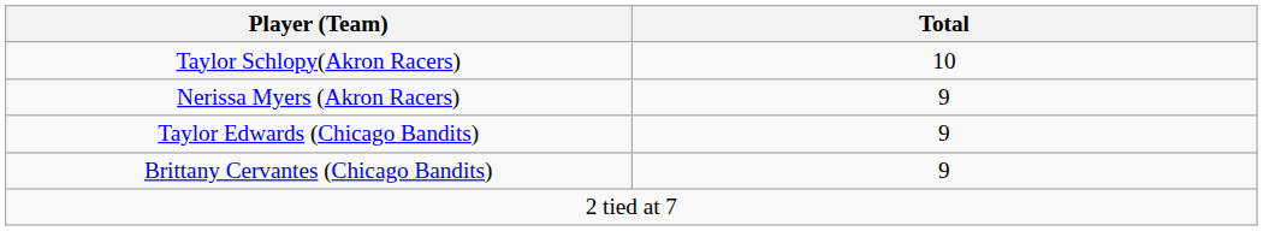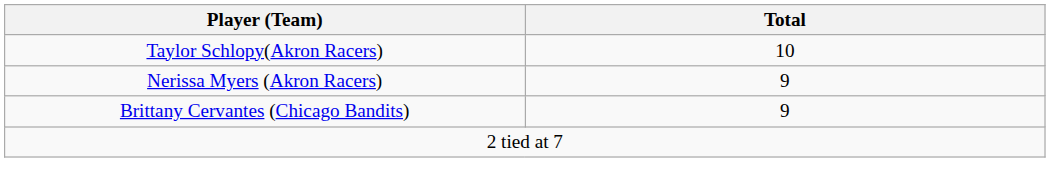 <table class="wikitable" style="text-align:center;">
 <tr>
 <th style="width:15%;">Player (Team)</th>
 <th style="width:15%;">Total</th>
 </tr>
 <tr>
 <td><a href='#'>Taylor Schlopy</a>(<a href='#'>Akron Racers</a>)</td>
 <td>10</td>
 </tr>
 <tr>
 <td><a href='#'>Nerissa Myers</a> (<a href='#'>Akron Racers</a>)</td>
 <td>9</td>
 </tr>
 <tr>
-<td><a href='#'>Taylor Edwards</a> (<a href='#'>Chicago Bandits</a>)</td>
-<td>9</td>
-</tr>
-<tr>
 <td><a href='#'>Brittany Cervantes</a> (<a href='#'>Chicago Bandits</a>)</td>
 <td>9</td>
 </tr>
 <tr>
 <td colspan=2>2 tied at 7</td>
 </tr>
 </table>
